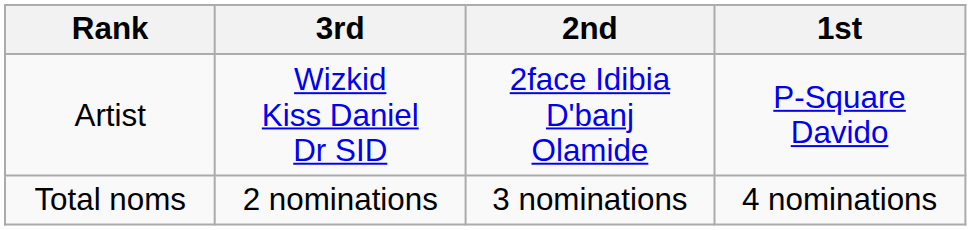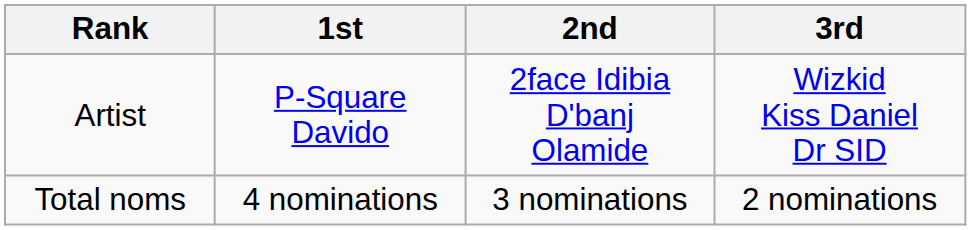 <table class="wikitable">
 <tr>
 <th style="width:100px;">Rank</th>
+<th style="width:120px;">1st</th>
+<th style="width:120px;">2nd</th>
 <th style="width:120px;">3rd</th>
-<th style="width:120px;">2nd</th>
-<th style="width:120px;">1st</th>
 </tr>
 <tr align=center>
 <td>Artist</td>
+<td><a href='#'>P-Square</a><br><a href='#'>Davido</a></td>
+<td><a href='#'>2face Idibia</a><br><a href='#'>D'banj</a><br><a href='#'>Olamide</a></td>
 <td><a href='#'>Wizkid</a><br><a href='#'>Kiss Daniel</a><br><a href='#'>Dr SID</a></td>
-<td><a href='#'>2face Idibia</a><br><a href='#'>D'banj</a><br><a href='#'>Olamide</a></td>
-<td><a href='#'>P-Square</a><br><a href='#'>Davido</a></td>
 </tr>
 <tr align=center>
 <td>Total noms</td>
+<td>4 nominations</td>
+<td>3 nominations</td>
 <td>2 nominations</td>
-<td>3 nominations</td>
-<td>4 nominations</td>
 </tr>
 </table>
